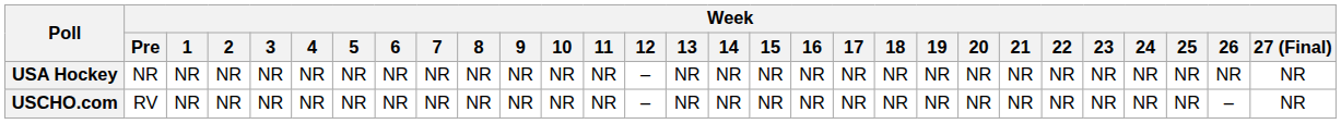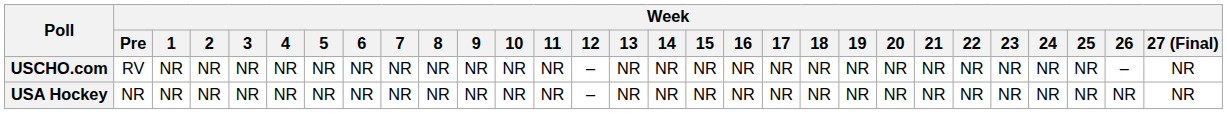 <table class="wikitable" style="white-space:nowrap;">
 <tr>
 <th scope="col" width="100" rowspan="2">Poll</th>
 <th colspan="28">Week</th>
 </tr>
 <tr>
 <th scope="col" width="30">Pre</th>
 <th scope="col" width="30">1</th>
 <th scope="col" width="30">2</th>
 <th scope="col" width="30">3</th>
 <th scope="col" width="30">4</th>
 <th scope="col" width="30">5</th>
 <th scope="col" width="30">6</th>
 <th scope="col" width="30">7</th>
 <th scope="col" width="30">8</th>
 <th scope="col" width="30">9</th>
 <th scope="col" width="30">10</th>
 <th scope="col" width="30">11</th>
 <th scope="col" width="30">12</th>
 <th scope="col" width="30">13</th>
 <th scope="col" width="30">14</th>
 <th scope="col" width="30">15</th>
 <th scope="col" width="30">16</th>
 <th scope="col" width="30">17</th>
 <th scope="col" width="30">18</th>
 <th scope="col" width="30">19</th>
 <th scope="col" width="30">20</th>
 <th scope="col" width="30">21</th>
 <th scope="col" width="30">22</th>
 <th scope="col" width="30">23</th>
 <th scope="col" width="30">24</th>
 <th scope="col" width="30">25</th>
 <th scope="col" width="30">26</th>
 <th scope="col" width="30">27 (Final)</th>
 </tr>
 <tr style="text-align:center;">
+<th>USCHO.com</th>
+<td bgcolor=FFFFFF>RV</td>
+<td bgcolor=FFFFFF>NR</td>
+<td bgcolor=FFFFFF>NR</td>
+<td bgcolor=FFFFFF>NR</td>
+<td bgcolor=FFFFFF>NR</td>
+<td bgcolor=FFFFFF>NR</td>
+<td bgcolor=FFFFFF>NR</td>
+<td bgcolor=FFFFFF>NR</td>
+<td bgcolor=FFFFFF>NR</td>
+<td bgcolor=FFFFFF>NR</td>
+<td bgcolor=FFFFFF>NR</td>
+<td bgcolor=FFFFFF>NR</td>
+<td bgcolor=FFFFFF>–</td>
+<td bgcolor=FFFFFF>NR</td>
+<td bgcolor=FFFFFF>NR</td>
+<td bgcolor=FFFFFF>NR</td>
+<td bgcolor=FFFFFF>NR</td>
+<td bgcolor=FFFFFF>NR</td>
+<td bgcolor=FFFFFF>NR</td>
+<td bgcolor=FFFFFF>NR</td>
+<td bgcolor=FFFFFF>NR</td>
+<td bgcolor=FFFFFF>NR</td>
+<td bgcolor=FFFFFF>NR</td>
+<td bgcolor=FFFFFF>NR</td>
+<td bgcolor=FFFFFF>NR</td>
+<td bgcolor=FFFFFF>NR</td>
+<td bgcolor=FFFFFF>–</td>
+<td bgcolor=FFFFFF>NR</td>
+</tr>
+<tr style="text-align:center;">
 <th>USA Hockey</th>
 <td bgcolor=FFFFFF>NR</td>
 <td bgcolor=FFFFFF>NR</td>
 <td bgcolor=FFFFFF>NR</td>
 <td bgcolor=FFFFFF>NR</td>
 <td bgcolor=FFFFFF>NR</td>
 <td bgcolor=FFFFFF>NR</td>
 <td bgcolor=FFFFFF>NR</td>
 <td bgcolor=FFFFFF>NR</td>
 <td bgcolor=FFFFFF>NR</td>
 <td bgcolor=FFFFFF>NR</td>
 <td bgcolor=FFFFFF>NR</td>
 <td bgcolor=FFFFFF>NR</td>
 <td bgcolor=FFFFFF>–</td>
 <td bgcolor=FFFFFF>NR</td>
 <td bgcolor=FFFFFF>NR</td>
 <td bgcolor=FFFFFF>NR</td>
 <td bgcolor=FFFFFF>NR</td>
 <td bgcolor=FFFFFF>NR</td>
 <td bgcolor=FFFFFF>NR</td>
 <td bgcolor=FFFFFF>NR</td>
 <td bgcolor=FFFFFF>NR</td>
 <td bgcolor=FFFFFF>NR</td>
 <td bgcolor=FFFFFF>NR</td>
 <td bgcolor=FFFFFF>NR</td>
 <td bgcolor=FFFFFF>NR</td>
 <td bgcolor=FFFFFF>NR</td>
 <td bgcolor=FFFFFF>NR</td>
 <td bgcolor=FFFFFF>NR</td>
 </tr>
-<tr style="text-align:center;">
-<th>USCHO.com</th>
-<td bgcolor=FFFFFF>RV</td>
-<td bgcolor=FFFFFF>NR</td>
-<td bgcolor=FFFFFF>NR</td>
-<td bgcolor=FFFFFF>NR</td>
-<td bgcolor=FFFFFF>NR</td>
-<td bgcolor=FFFFFF>NR</td>
-<td bgcolor=FFFFFF>NR</td>
-<td bgcolor=FFFFFF>NR</td>
-<td bgcolor=FFFFFF>NR</td>
-<td bgcolor=FFFFFF>NR</td>
-<td bgcolor=FFFFFF>NR</td>
-<td bgcolor=FFFFFF>NR</td>
-<td bgcolor=FFFFFF>–</td>
-<td bgcolor=FFFFFF>NR</td>
-<td bgcolor=FFFFFF>NR</td>
-<td bgcolor=FFFFFF>NR</td>
-<td bgcolor=FFFFFF>NR</td>
-<td bgcolor=FFFFFF>NR</td>
-<td bgcolor=FFFFFF>NR</td>
-<td bgcolor=FFFFFF>NR</td>
-<td bgcolor=FFFFFF>NR</td>
-<td bgcolor=FFFFFF>NR</td>
-<td bgcolor=FFFFFF>NR</td>
-<td bgcolor=FFFFFF>NR</td>
-<td bgcolor=FFFFFF>NR</td>
-<td bgcolor=FFFFFF>NR</td>
-<td bgcolor=FFFFFF>–</td>
-<td bgcolor=FFFFFF>NR</td>
-</tr>
 </table>
